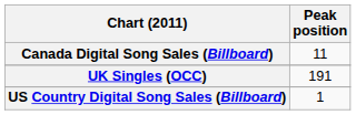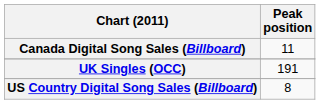 <table class="wikitable sortable plainrowheaders">
 <tr>
 <th>Chart (2011)</th>
 <th>Peak<br>position</th>
 </tr>
 <tr>
 <th scope="row">Canada Digital Song Sales (<em><a href='#'>Billboard</a></em>)</th>
 <td style="text-align:center;">11</td>
 </tr>
 <tr>
 </tr>
 <tr>
 <th scope="row"><a href='#'>UK Singles</a> (<a href='#'>OCC</a>)</th>
 <td style="text-align:center;">191</td>
 </tr>
 <tr>
 </tr>
 <tr>
 </tr>
 <tr>
 <th scope="row">US <a href='#'>Country Digital Song Sales</a> (<em><a href='#'>Billboard</a></em>)</th>
-<td style="text-align:center;">1</td>
+<td style="text-align:center;">8</td>
 </tr>
 </table>
